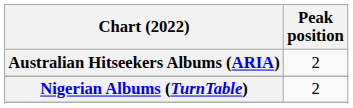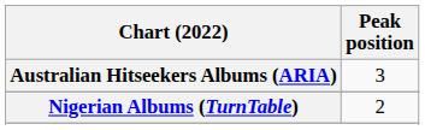 <table class="wikitable sortable plainrowheaders" style="text-align:center">
 <tr>
 <th scope="col">Chart (2022)</th>
 <th scope="col">Peak<br>position</th>
 </tr>
 <tr>
 <th scope="row">Australian Hitseekers Albums (<a href='#'>ARIA</a>)</th>
-<td>2</td>
+<td>3</td>
 </tr>
 <tr>
 </tr>
 <tr>
 </tr>
 <tr>
 </tr>
 <tr>
 </tr>
 <tr>
 </tr>
 <tr>
 </tr>
 <tr>
 </tr>
 <tr>
 </tr>
 <tr>
 <th scope="row"><a href='#'>Nigerian Albums</a> (<em><a href='#'>TurnTable</a></em>)</th>
 <td>2</td>
 </tr>
 <tr>
 </tr>
 <tr>
 </tr>
 <tr>
 </tr>
 <tr>
 </tr>
 <tr>
 </tr>
 <tr>
 </tr>
 <tr>
 </tr>
 </table>
